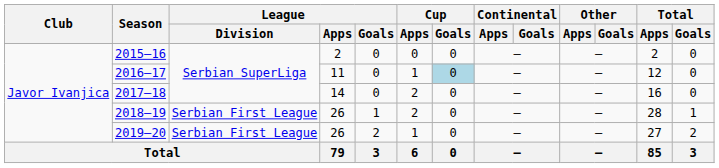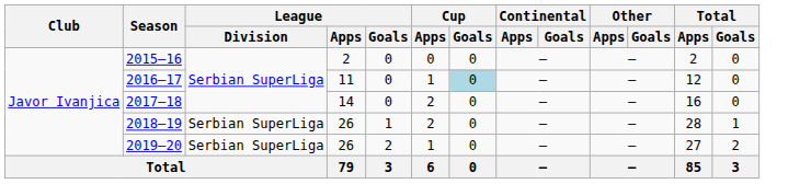 <table class="wikitable" style="text-align:center">
 <tr>
 <th rowspan="2">Club</th>
 <th rowspan="2">Season</th>
 <th colspan="3">League</th>
 <th colspan="2">Cup</th>
 <th colspan="2">Continental</th>
 <th colspan="2">Other</th>
 <th colspan="2">Total</th>
 </tr>
 <tr>
 <th>Division</th>
 <th>Apps</th>
 <th>Goals</th>
 <th>Apps</th>
 <th>Goals</th>
 <th>Apps</th>
 <th>Goals</th>
 <th>Apps</th>
 <th>Goals</th>
 <th>Apps</th>
 <th>Goals</th>
 </tr>
 <tr>
 <td rowspan="5"><a href='#'>Javor Ivanjica</a></td>
 <td><a href='#'>2015–16</a></td>
 <td rowspan=3><a href='#'>Serbian SuperLiga</a></td>
 <td>2</td>
 <td>0</td>
 <td>0</td>
 <td>0</td>
 <td colspan="2">—</td>
 <td colspan="2">—</td>
 <td>2</td>
 <td>0</td>
 </tr>
 <tr>
 <td><a href='#'>2016–17</a></td>
 <td>11</td>
 <td>0</td>
 <td>1</td>
 <td style="background: lightblue;">0</td>
 <td colspan="2">—</td>
 <td colspan="2">—</td>
 <td>12</td>
 <td>0</td>
 </tr>
 <tr>
 <td><a href='#'>2017–18</a></td>
 <td>14</td>
 <td>0</td>
 <td>2</td>
 <td>0</td>
 <td colspan="2">—</td>
 <td colspan="2">—</td>
 <td>16</td>
 <td>0</td>
 </tr>
 <tr>
 <td><a href='#'>2018–19</a></td>
-<td><a href='#'>Serbian First League</a></td>
+<td>Serbian SuperLiga</td>
 <td>26</td>
 <td>1</td>
 <td>2</td>
 <td>0</td>
 <td colspan="2">—</td>
 <td colspan="2">—</td>
 <td>28</td>
 <td>1</td>
 </tr>
 <tr>
 <td><a href='#'>2019–20</a></td>
-<td><a href='#'>Serbian First League</a></td>
+<td>Serbian SuperLiga</td>
 <td>26</td>
 <td>2</td>
 <td>1</td>
 <td>0</td>
 <td colspan="2">—</td>
 <td colspan="2">—</td>
 <td>27</td>
 <td>2</td>
 </tr>
 <tr>
 <th colspan="3">Total</th>
 <th>79</th>
 <th>3</th>
 <th>6</th>
 <th>0</th>
 <th colspan="2">—</th>
 <th colspan="2">—</th>
 <th>85</th>
 <th>3</th>
 </tr>
 </table>
